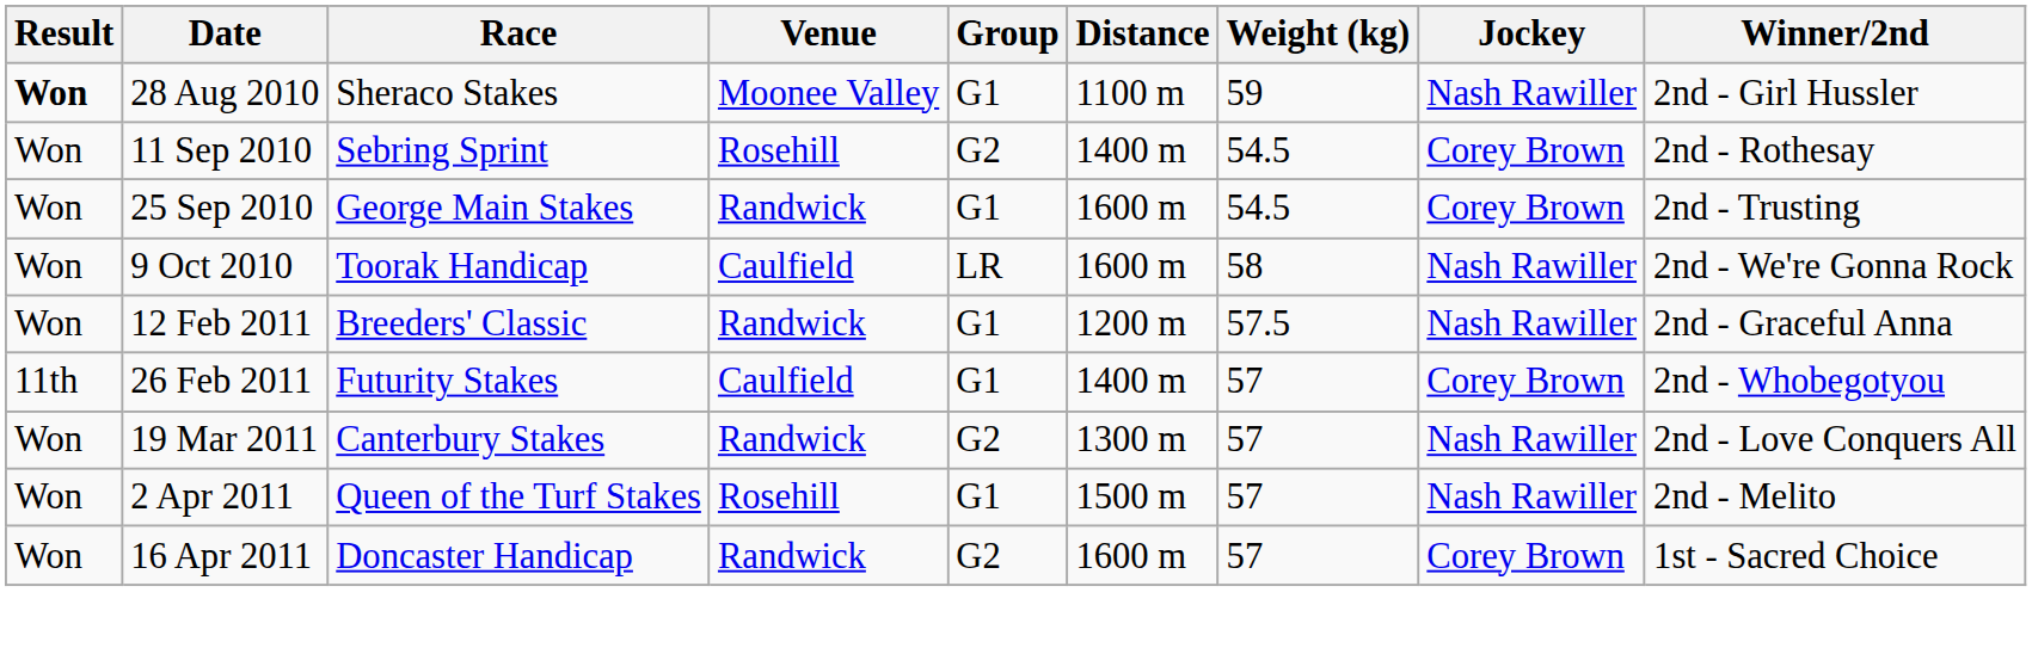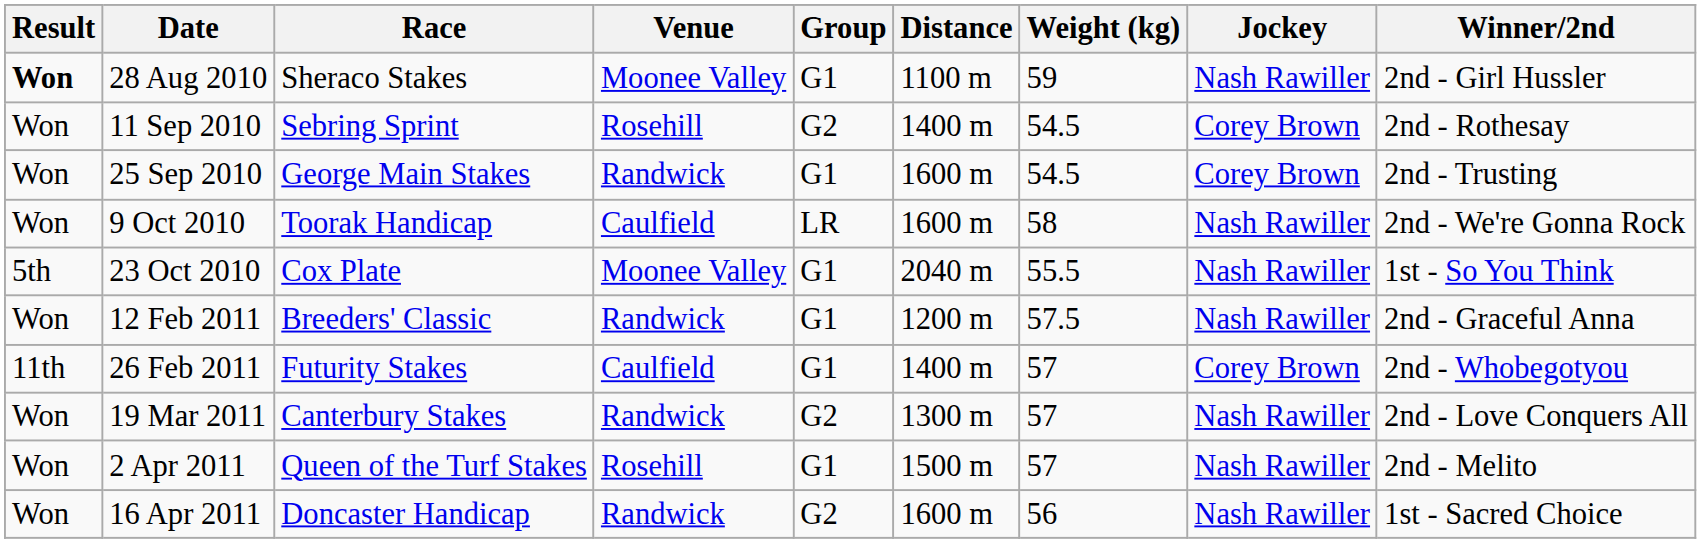 <table class="wikitable">
 <tr>
 <th>Result</th>
 <th>Date</th>
 <th>Race</th>
 <th>Venue</th>
 <th>Group</th>
 <th>Distance</th>
 <th>Weight (kg)</th>
 <th>Jockey</th>
 <th>Winner/2nd</th>
 </tr>
 <tr>
 <td><strong>Won</strong></td>
 <td>28 Aug 2010</td>
 <td>Sheraco Stakes</td>
 <td><a href='#'>Moonee Valley</a></td>
 <td>G1</td>
 <td>1100 m</td>
 <td>59</td>
 <td><a href='#'>Nash Rawiller</a></td>
 <td>2nd - Girl Hussler</td>
 </tr>
 <tr>
 <td>Won</td>
 <td>11 Sep 2010</td>
 <td><a href='#'>Sebring Sprint</a></td>
 <td><a href='#'>Rosehill</a></td>
 <td>G2</td>
 <td>1400 m</td>
 <td>54.5</td>
 <td><a href='#'>Corey Brown</a></td>
 <td>2nd - Rothesay</td>
 </tr>
 <tr>
 <td>Won</td>
 <td>25 Sep 2010</td>
 <td><a href='#'>George Main Stakes</a></td>
 <td><a href='#'>Randwick</a></td>
 <td>G1</td>
 <td>1600 m</td>
 <td>54.5</td>
 <td><a href='#'>Corey Brown</a></td>
 <td>2nd - Trusting</td>
 </tr>
 <tr>
 <td>Won</td>
 <td>9 Oct 2010</td>
 <td><a href='#'>Toorak Handicap</a></td>
 <td><a href='#'>Caulfield</a></td>
 <td>LR</td>
 <td>1600 m</td>
 <td>58</td>
 <td><a href='#'>Nash Rawiller</a></td>
 <td>2nd - We're Gonna Rock</td>
 </tr>
 <tr>
+<td>5th</td>
+<td>23 Oct 2010</td>
+<td><a href='#'>Cox Plate</a></td>
+<td><a href='#'>Moonee Valley</a></td>
+<td>G1</td>
+<td>2040 m</td>
+<td>55.5</td>
+<td><a href='#'>Nash Rawiller</a></td>
+<td>1st - <a href='#'>So You Think</a></td>
+</tr>
+<tr>
 <td>Won</td>
 <td>12 Feb 2011</td>
 <td><a href='#'>Breeders' Classic</a></td>
 <td><a href='#'>Randwick</a></td>
 <td>G1</td>
 <td>1200 m</td>
 <td>57.5</td>
 <td><a href='#'>Nash Rawiller</a></td>
 <td>2nd - Graceful Anna</td>
 </tr>
 <tr>
 <td>11th</td>
 <td>26 Feb 2011</td>
 <td><a href='#'>Futurity Stakes</a></td>
 <td><a href='#'>Caulfield</a></td>
 <td>G1</td>
 <td>1400 m</td>
 <td>57</td>
 <td><a href='#'>Corey Brown</a></td>
 <td>2nd - <a href='#'>Whobegotyou</a></td>
 </tr>
 <tr>
 <td>Won</td>
 <td>19 Mar 2011</td>
 <td><a href='#'>Canterbury Stakes</a></td>
 <td><a href='#'>Randwick</a></td>
 <td>G2</td>
 <td>1300 m</td>
 <td>57</td>
 <td><a href='#'>Nash Rawiller</a></td>
 <td>2nd - Love Conquers All</td>
 </tr>
 <tr>
 <td>Won</td>
 <td>2 Apr 2011</td>
 <td><a href='#'>Queen of the Turf Stakes</a></td>
 <td><a href='#'>Rosehill</a></td>
 <td>G1</td>
 <td>1500 m</td>
 <td>57</td>
 <td><a href='#'>Nash Rawiller</a></td>
 <td>2nd - Melito</td>
 </tr>
 <tr>
 <td>Won</td>
 <td>16 Apr 2011</td>
 <td><a href='#'>Doncaster Handicap</a></td>
 <td><a href='#'>Randwick</a></td>
 <td>G2</td>
 <td>1600 m</td>
-<td>57</td>
-<td><a href='#'>Corey Brown</a></td>
+<td>56</td>
+<td><a href='#'>Nash Rawiller</a></td>
 <td>1st - Sacred Choice</td>
 </tr>
 </table>
